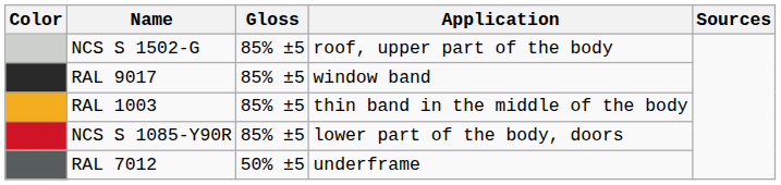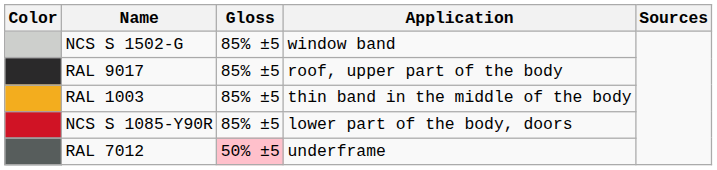 <table class="wikitable" style="text-align:center;">
 <tr>
 <th>Color</th>
 <th>Name</th>
 <th>Gloss</th>
 <th>Application</th>
 <th>Sources</th>
 </tr>
 <tr>
 <td bgcolor="#CDCFCC"></td>
 <td align="left">NCS S 1502-G</td>
 <td>85% ±5</td>
-<td align="left">roof, upper part of the body</td>
+<td align="left">window band</td>
 <td rowspan="5"></td>
 </tr>
 <tr>
 <td bgcolor="#2A292A"></td>
 <td align="left">RAL 9017</td>
 <td>85% ±5</td>
-<td align="left">window band</td>
+<td align="left">roof, upper part of the body</td>
 </tr>
 <tr>
 <td bgcolor="#F3AD1E"></td>
 <td align="left">RAL 1003</td>
 <td>85% ±5</td>
 <td align="left">thin band in the middle of the body</td>
 </tr>
 <tr>
 <td bgcolor="#D01325"></td>
 <td align="left">NCS S 1085-Y90R</td>
 <td>85% ±5</td>
 <td align="left">lower part of the body, doors</td>
 </tr>
 <tr>
 <td bgcolor="#575D5C"></td>
 <td align="left">RAL 7012</td>
-<td>50% ±5</td>
+<td style="background: pink;">50% ±5</td>
 <td align="left">underframe</td>
 </tr>
 </table>
